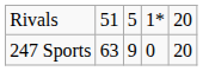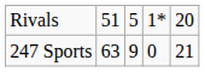 <table class="wikitable">
 <tr>
 </tr>
 <tr>
 <td>Rivals</td>
 <td>51</td>
 <td>5</td>
 <td>1*</td>
 <td>20</td>
 </tr>
 <tr>
 <td>247 Sports</td>
 <td>63</td>
 <td>9</td>
 <td>0</td>
-<td>20</td>
+<td>21</td>
 </tr>
 </table>
